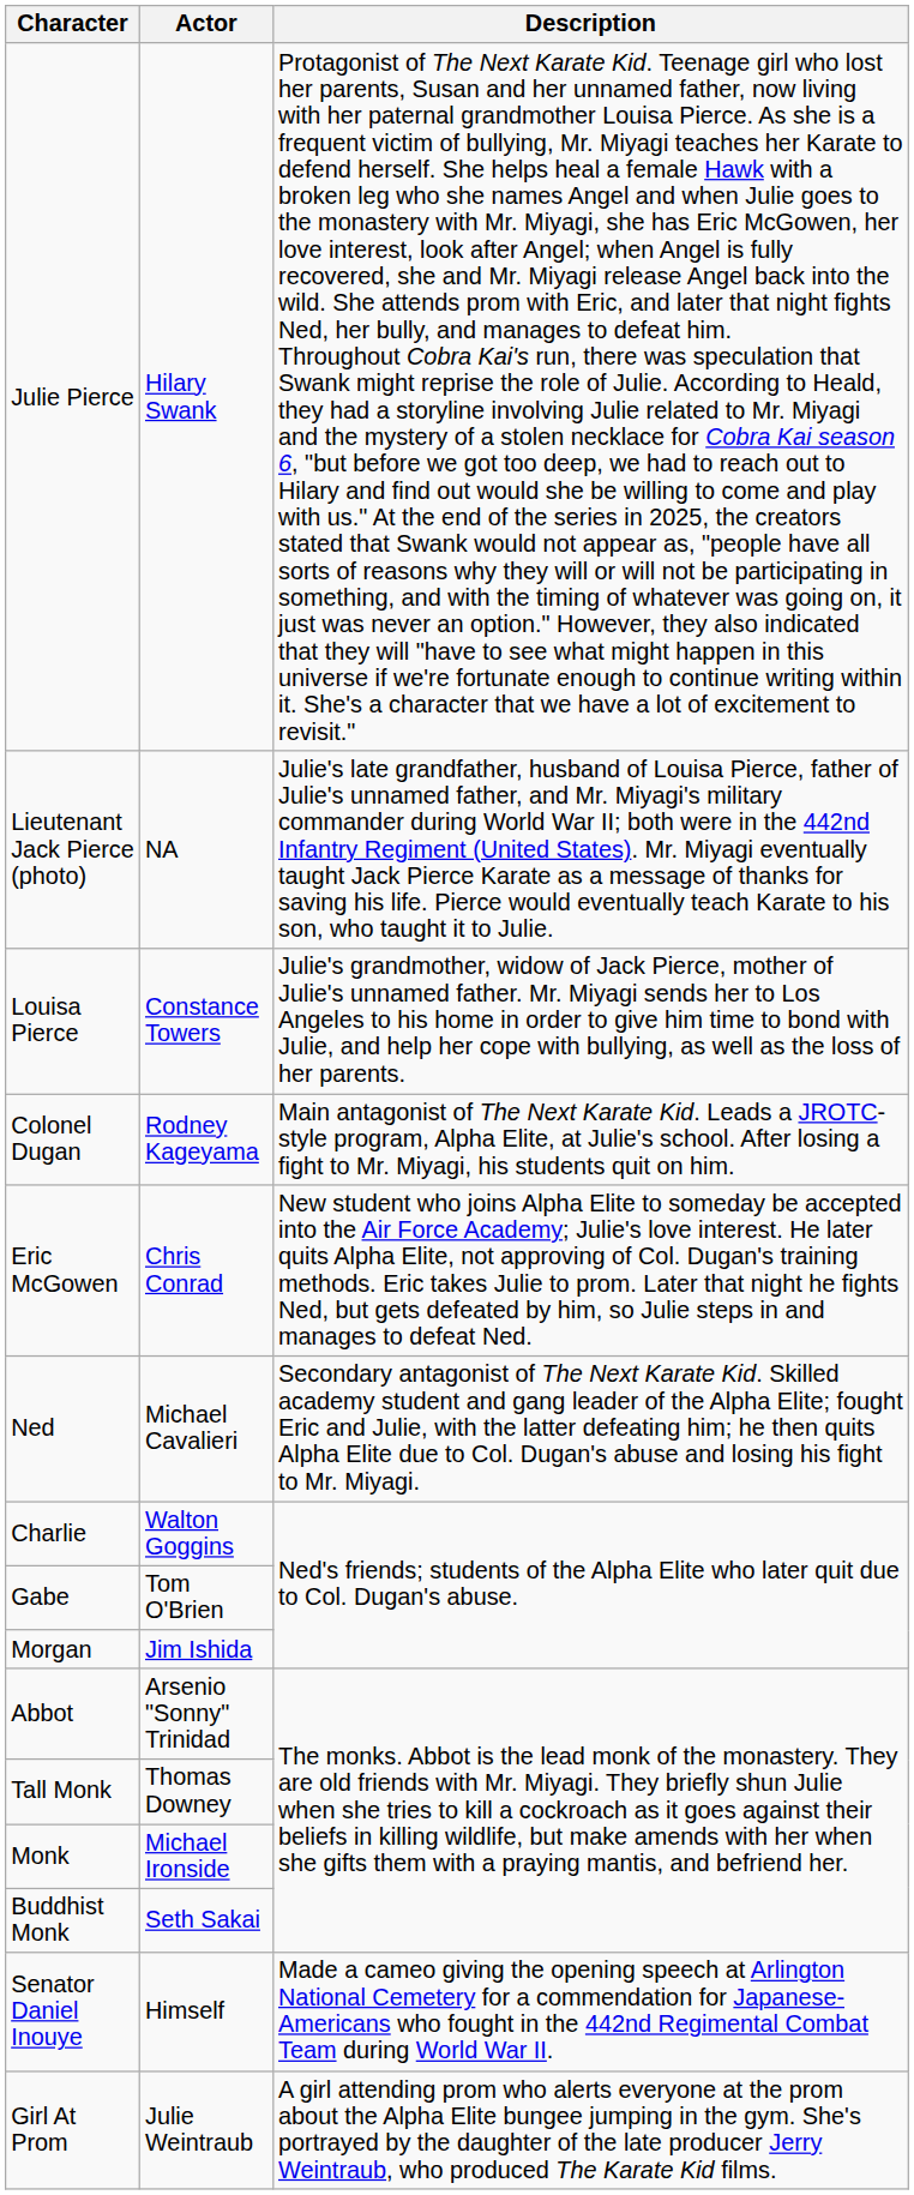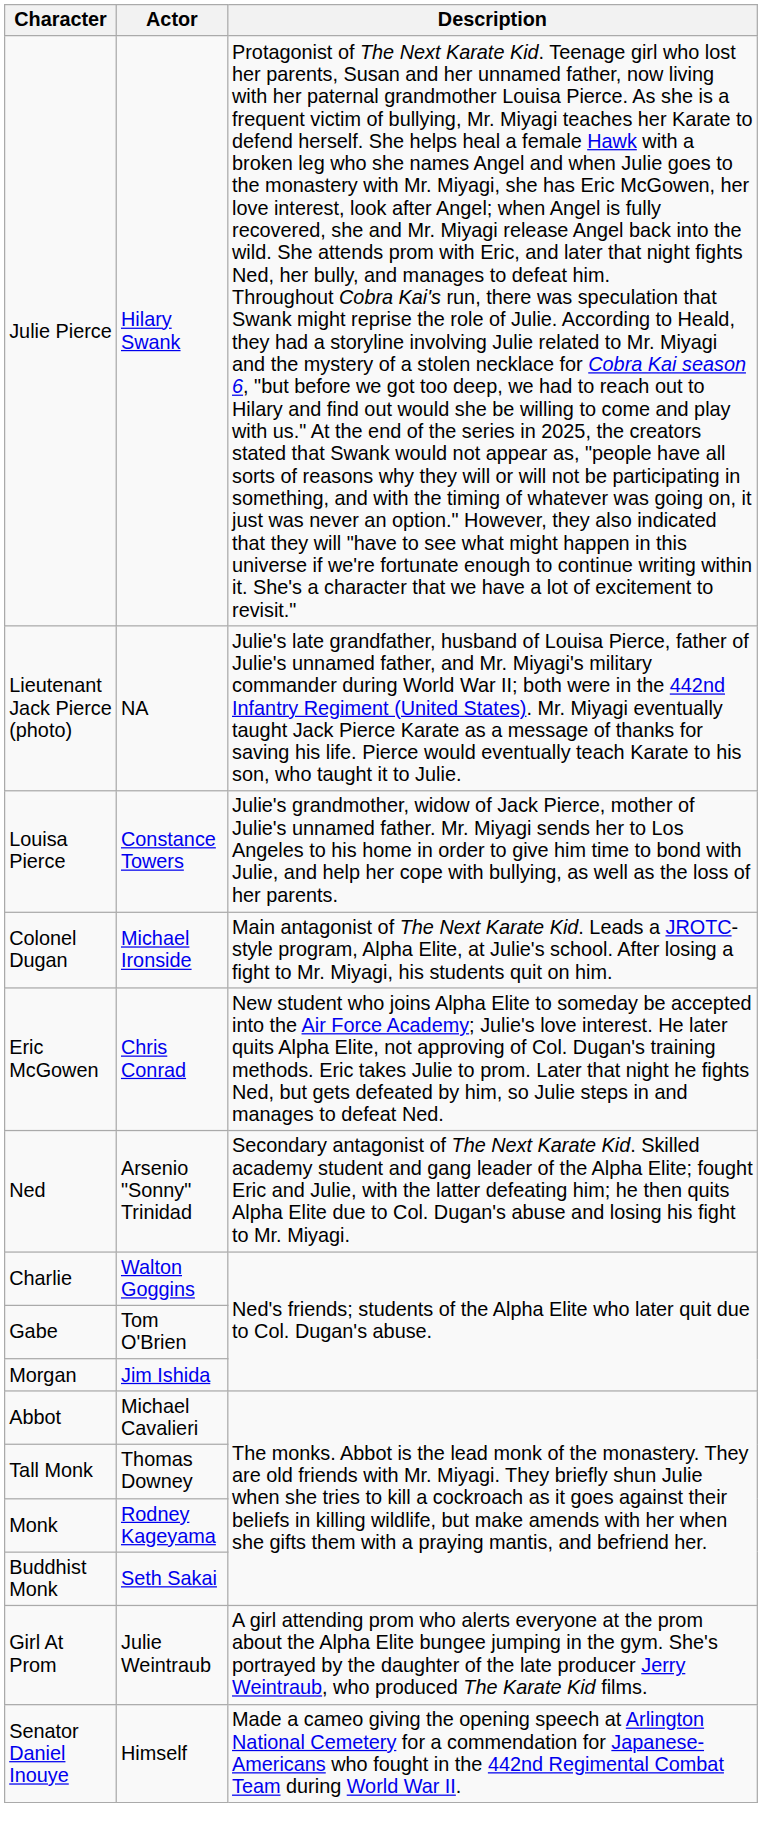 <table class="wikitable">
 <tr>
 <th>Character</th>
 <th>Actor</th>
 <th>Description</th>
 </tr>
 <tr>
 <td>Julie Pierce</td>
 <td><a href='#'>Hilary Swank</a></td>
 <td>Protagonist of <em>The Next Karate Kid</em>. Teenage girl who lost her parents, Susan and her unnamed father, now living with her paternal grandmother Louisa Pierce. As she is a frequent victim of bullying, Mr. Miyagi teaches her Karate to defend herself. She helps heal a female <a href='#'>Hawk</a> with a broken leg who she names Angel and when Julie goes to the monastery with Mr. Miyagi, she has Eric McGowen, her love interest, look after Angel; when Angel is fully recovered, she and Mr. Miyagi release Angel back into the wild. She attends prom with Eric, and later that night fights Ned, her bully, and manages to defeat him.<br>Throughout <em>Cobra Kai's</em> run, there was speculation that Swank might reprise the role of Julie. According to Heald, they had a storyline involving Julie related to Mr. Miyagi and the mystery of a stolen necklace for <em><a href='#'>Cobra Kai season 6</a></em>, "but before we got too deep, we had to reach out to Hilary and find out would she be willing to come and play with us." At the end of the series in 2025, the creators stated that Swank would not appear as, "people have all sorts of reasons why they will or will not be participating in something, and with the timing of whatever was going on, it just was never an option." However, they also indicated that they will "have to see what might happen in this universe if we're fortunate enough to continue writing within it. She's a character that we have a lot of excitement to revisit."</td>
 </tr>
 <tr>
 <td>Lieutenant Jack Pierce (photo)</td>
 <td>NA</td>
 <td>Julie's late grandfather, husband of Louisa Pierce, father of Julie's unnamed father, and Mr. Miyagi's military commander during World War II; both were in the <a href='#'>442nd Infantry Regiment (United States)</a>. Mr. Miyagi eventually taught Jack Pierce Karate as a message of thanks for saving his life. Pierce would eventually teach Karate to his son, who taught it to Julie.</td>
 </tr>
 <tr>
 <td>Louisa Pierce</td>
 <td><a href='#'>Constance Towers</a></td>
 <td>Julie's grandmother, widow of Jack Pierce, mother of Julie's unnamed father. Mr. Miyagi sends her to Los Angeles to his home in order to give him time to bond with Julie, and help her cope with bullying, as well as the loss of her parents.</td>
 </tr>
 <tr>
 <td>Colonel Dugan</td>
-<td><a href='#'>Rodney Kageyama</a></td>
+<td><a href='#'>Michael Ironside</a></td>
 <td>Main antagonist of <em>The Next Karate Kid</em>. Leads a <a href='#'>JROTC</a>-style program, Alpha Elite, at Julie's school. After losing a fight to Mr. Miyagi, his students quit on him.</td>
 </tr>
 <tr>
 <td>Eric McGowen</td>
 <td><a href='#'>Chris Conrad</a></td>
 <td>New student who joins Alpha Elite to someday be accepted into the <a href='#'>Air Force Academy</a>; Julie's love interest. He later quits Alpha Elite, not approving of Col. Dugan's training methods. Eric takes Julie to prom. Later that night he fights Ned, but gets defeated by him, so Julie steps in and manages to defeat Ned.</td>
 </tr>
 <tr>
 <td>Ned</td>
-<td>Michael Cavalieri</td>
+<td>Arsenio "Sonny" Trinidad</td>
 <td>Secondary antagonist of <em>The Next Karate Kid</em>. Skilled academy student and gang leader of the Alpha Elite; fought Eric and Julie, with the latter defeating him; he then quits Alpha Elite due to Col. Dugan's abuse and losing his fight to Mr. Miyagi.</td>
 </tr>
 <tr>
 <td>Charlie</td>
 <td><a href='#'>Walton Goggins</a></td>
 <td rowspan="3">Ned's friends; students of the Alpha Elite who later quit due to Col. Dugan's abuse.</td>
 </tr>
 <tr>
 <td>Gabe</td>
 <td>Tom O'Brien</td>
 </tr>
 <tr>
 <td>Morgan</td>
 <td><a href='#'>Jim Ishida</a></td>
 </tr>
 <tr>
 <td>Abbot</td>
-<td>Arsenio "Sonny" Trinidad</td>
+<td>Michael Cavalieri</td>
 <td rowspan="4">The monks. Abbot is the lead monk of the monastery. They are old friends with Mr. Miyagi. They briefly shun Julie when she tries to kill a cockroach as it goes against their beliefs in killing wildlife, but make amends with her when she gifts them with a praying mantis, and befriend her.</td>
 </tr>
 <tr>
 <td>Tall Monk</td>
 <td>Thomas Downey</td>
 </tr>
 <tr>
 <td>Monk</td>
-<td><a href='#'>Michael Ironside</a></td>
+<td><a href='#'>Rodney Kageyama</a></td>
 </tr>
 <tr>
 <td>Buddhist Monk</td>
 <td><a href='#'>Seth Sakai</a></td>
 </tr>
 <tr>
+<td>Girl At Prom</td>
+<td>Julie Weintraub</td>
+<td>A girl attending prom who alerts everyone at the prom about the Alpha Elite bungee jumping in the gym. She's portrayed by the daughter of the late producer <a href='#'>Jerry Weintraub</a>, who produced <em>The Karate Kid</em> films.</td>
+</tr>
+<tr>
 <td>Senator <a href='#'>Daniel Inouye</a></td>
 <td>Himself</td>
 <td>Made a cameo giving the opening speech at <a href='#'>Arlington National Cemetery</a> for a commendation for <a href='#'>Japanese-Americans</a> who fought in the <a href='#'>442nd Regimental Combat Team</a> during <a href='#'>World War II</a>.</td>
 </tr>
-<tr>
-<td>Girl At Prom</td>
-<td>Julie Weintraub</td>
-<td>A girl attending prom who alerts everyone at the prom about the Alpha Elite bungee jumping in the gym. She's portrayed by the daughter of the late producer <a href='#'>Jerry Weintraub</a>, who produced <em>The Karate Kid</em> films.</td>
-</tr>
 </table>
